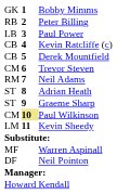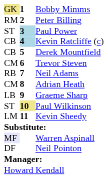 <table style="font-size:90%" cellspacing="0" cellpadding="0">
 <tr>
 <th width="25"></th>
 <th width="25"></th>
 </tr>
 <tr>
-<td>GK</td>
+<td style="background: khaki;">GK</td>
 <td><strong>1</strong></td>
 <td> <a href='#'>Bobby Mimms</a></td>
 </tr>
 <tr>
-<td>RB</td>
+<td>RM</td>
 <td><strong>2</strong></td>
 <td> <a href='#'>Peter Billing</a></td>
 </tr>
 <tr>
-<td>LB</td>
-<td><strong>3</strong></td>
+<td>ST</td>
+<td style="background: lightblue;"><strong>3</strong></td>
 <td> <a href='#'>Paul Power</a></td>
 </tr>
 <tr>
 <td>CB</td>
-<td><strong>4</strong></td>
+<td style="background: lightblue;"><strong>4</strong></td>
 <td> <a href='#'>Kevin Ratcliffe</a> (<a href='#'>c</a>)</td>
 </tr>
 <tr>
 <td>CB</td>
 <td><strong>5</strong></td>
 <td> <a href='#'>Derek Mountfield</a></td>
 </tr>
 <tr>
 <td>CM</td>
 <td><strong>6</strong></td>
 <td> <a href='#'>Trevor Steven</a></td>
 </tr>
 <tr>
-<td>RM</td>
+<td>RB</td>
 <td><strong>7</strong></td>
 <td> <a href='#'>Neil Adams</a></td>
 </tr>
 <tr>
-<td>ST</td>
+<td>CM</td>
 <td><strong>8</strong></td>
 <td> <a href='#'>Adrian Heath</a></td>
 </tr>
 <tr>
-<td>ST</td>
+<td>LB</td>
 <td><strong>9</strong></td>
 <td> <a href='#'>Graeme Sharp</a></td>
 </tr>
 <tr>
-<td>CM</td>
+<td>ST</td>
 <td style="background: khaki;"><strong>10</strong></td>
 <td> <a href='#'>Paul Wilkinson</a></td>
 </tr>
 <tr>
 <td>LM</td>
 <td><strong>11</strong></td>
 <td> <a href='#'>Kevin Sheedy</a></td>
 <td></td>
 <td></td>
 </tr>
 <tr>
 <td colspan=4><strong>Substitute:</strong></td>
 </tr>
 <tr>
-<td>MF</td>
+<td style="background: lavender;">MF</td>
 <td></td>
 <td> <a href='#'>Warren Aspinall</a></td>
 <td></td>
 <td></td>
 <td></td>
 </tr>
 <tr>
 <td>DF</td>
 <td></td>
 <td> <a href='#'>Neil Pointon</a></td>
 <td></td>
 <td></td>
 <td></td>
 </tr>
 <tr>
 <td colspan=4><strong>Manager:</strong></td>
 </tr>
 <tr>
 <td colspan="4"> <a href='#'>Howard Kendall</a></td>
 </tr>
 </table>
